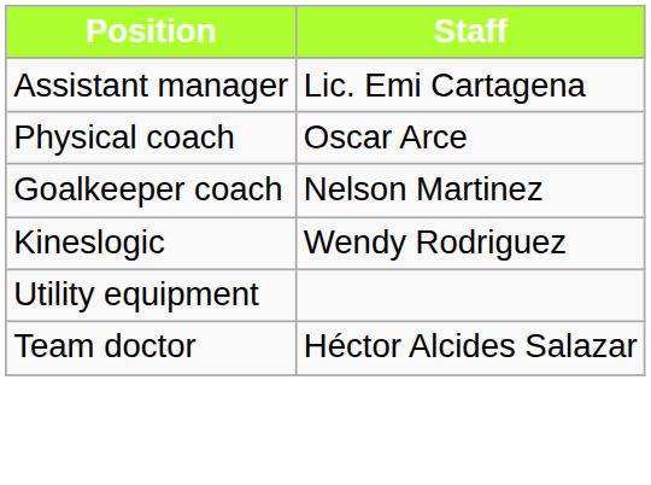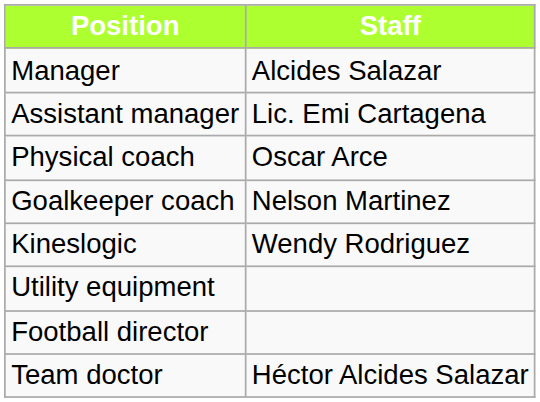 <table class="wikitable">
 <tr>
 <th style="color:White; background:#ADFF2F;">Position</th>
 <th style="color:White; background:#ADFF2F;">Staff</th>
+</tr>
+<tr>
+<td>Manager</td>
+<td> Alcides Salazar</td>
 </tr>
 <tr>
 <td>Assistant manager</td>
 <td> Lic. Emi Cartagena</td>
 </tr>
 <tr>
 <td>Physical coach</td>
 <td> Oscar Arce</td>
 </tr>
 <tr>
 <td>Goalkeeper coach</td>
 <td> Nelson Martinez</td>
 </tr>
 <tr>
 <td>Kineslogic</td>
 <td> Wendy Rodriguez</td>
 </tr>
 <tr>
 <td>Utility equipment</td>
 <td></td>
 </tr>
 <tr>
+<td>Football director</td>
+<td></td>
+</tr>
+<tr>
 <td>Team doctor</td>
 <td> Héctor Alcides Salazar</td>
 </tr>
 </table>
